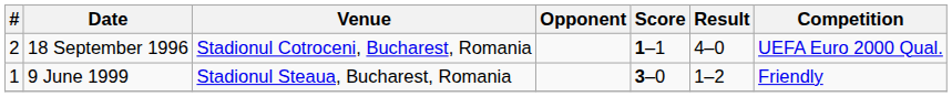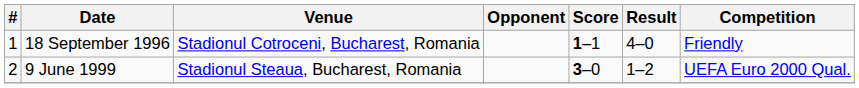 <table class="wikitable sortable">
 <tr>
 <th>#</th>
 <th>Date</th>
 <th>Venue</th>
 <th>Opponent</th>
 <th>Score</th>
 <th>Result</th>
 <th>Competition</th>
 </tr>
 <tr>
-<td>2</td>
+<td>1</td>
 <td>18 September 1996</td>
 <td><a href='#'>Stadionul Cotroceni</a>, <a href='#'>Bucharest</a>, Romania</td>
 <td></td>
 <td><strong>1</strong>–1</td>
 <td>4–0</td>
-<td><a href='#'>UEFA Euro 2000 Qual.</a></td>
+<td><a href='#'>Friendly</a></td>
 </tr>
 <tr>
-<td>1</td>
+<td>2</td>
 <td>9 June 1999</td>
 <td><a href='#'>Stadionul Steaua</a>, Bucharest, Romania</td>
 <td></td>
 <td><strong>3</strong>–0</td>
 <td>1–2</td>
-<td><a href='#'>Friendly</a></td>
+<td><a href='#'>UEFA Euro 2000 Qual.</a></td>
 </tr>
 <tr>
 </tr>
 </table>
